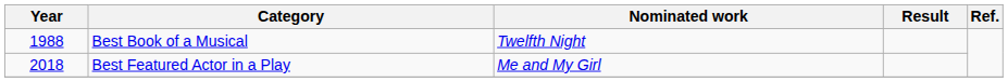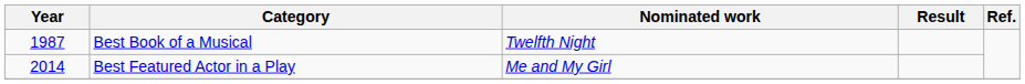 <table class=wikitable>
 <tr>
 <th scope="col" style="width:5em;">Year</th>
 <th scope="col" style="width:26em;">Category</th>
 <th scope="col" style="width:25em;">Nominated work</th>
 <th scope="col" style="width:5em;">Result</th>
 <th>Ref.</th>
 </tr>
 <tr>
-<td style="text-align:center;"><a href='#'>1988</a></td>
+<td style="text-align:center;"><a href='#'>1987</a></td>
 <td><a href='#'>Best Book of a Musical</a></td>
 <td><em><a href='#'>Twelfth Night</a></em></td>
 <td></td>
 <td style="text-align:center;", rowspan=2></td>
 </tr>
 <tr>
-<td style="text-align:center;"><a href='#'>2018</a></td>
+<td style="text-align:center;"><a href='#'>2014</a></td>
 <td><a href='#'>Best Featured Actor in a Play</a></td>
 <td><em><a href='#'>Me and My Girl</a></em></td>
 <td></td>
 </tr>
 <tr>
 </tr>
 </table>
